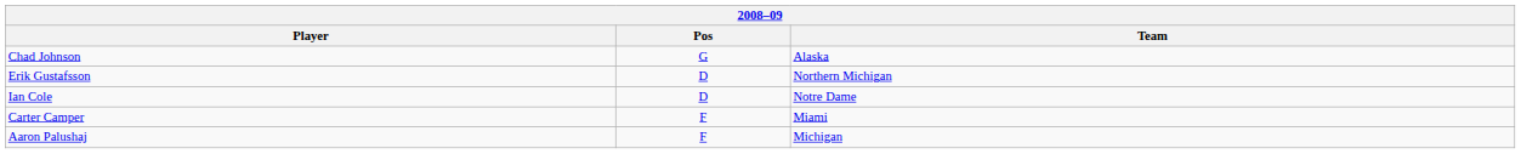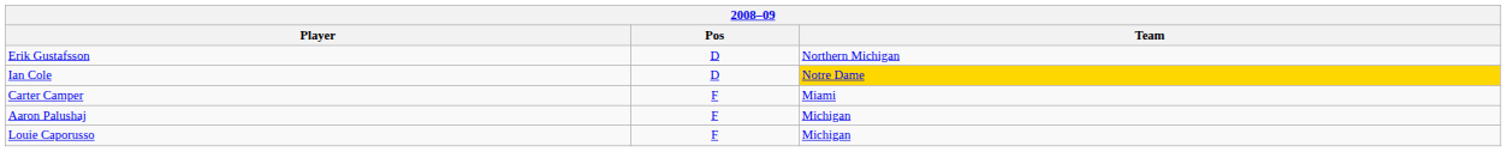 <table class="wikitable" width=95%>
 <tr>
 <th colspan=3><a href='#'>2008–09</a></th>
 </tr>
 <tr>
 <th>Player</th>
 <th>Pos</th>
 <th>Team</th>
 </tr>
 <tr>
-<td><a href='#'>Chad Johnson</a></td>
-<td style="text-align:center;"><a href='#'>G</a></td>
-<td><a href='#'>Alaska</a></td>
-</tr>
-<tr>
 <td><a href='#'>Erik Gustafsson</a></td>
 <td style="text-align:center;"><a href='#'>D</a></td>
 <td><a href='#'>Northern Michigan</a></td>
 </tr>
 <tr>
 <td><a href='#'>Ian Cole</a></td>
 <td style="text-align:center;"><a href='#'>D</a></td>
-<td><a href='#'>Notre Dame</a></td>
+<td style="background: gold;"><a href='#'>Notre Dame</a></td>
 </tr>
 <tr>
 <td><a href='#'>Carter Camper</a></td>
 <td style="text-align:center;"><a href='#'>F</a></td>
 <td><a href='#'>Miami</a></td>
 </tr>
 <tr>
 <td><a href='#'>Aaron Palushaj</a></td>
 <td style="text-align:center;"><a href='#'>F</a></td>
 <td><a href='#'>Michigan</a></td>
 </tr>
+<tr>
+<td><a href='#'>Louie Caporusso</a></td>
+<td style="text-align:center;"><a href='#'>F</a></td>
+<td><a href='#'>Michigan</a></td>
+</tr>
 </table>
